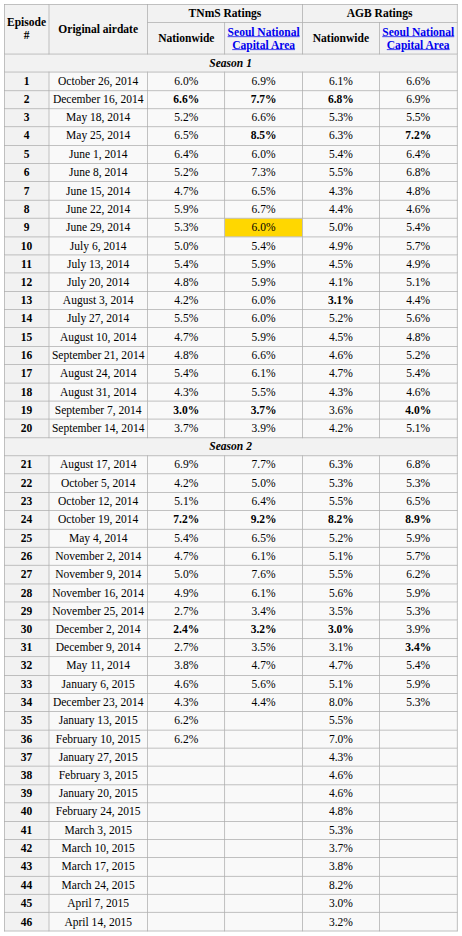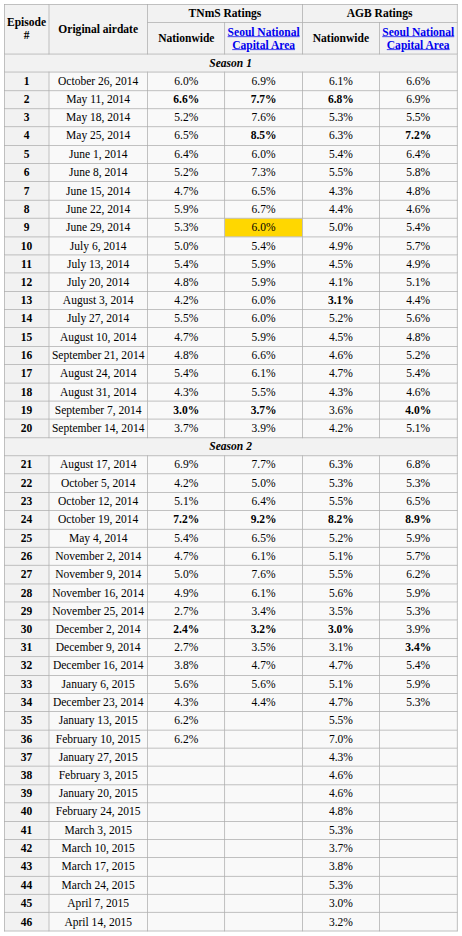 <table class="wikitable" style="text-align:center">
 <tr>
 <th rowspan="2" width=40>Episode #</th>
 <th rowspan="2" width=130>Original airdate</th>
 <th colspan="2">TNmS Ratings</th>
 <th colspan="2">AGB Ratings</th>
 </tr>
 <tr>
 <th width=100>Nationwide</th>
 <th width=100><a href='#'>Seoul National Capital Area</a></th>
 <th width=100>Nationwide</th>
 <th width=100><a href='#'>Seoul National Capital Area</a></th>
 </tr>
 <tr>
 <th colspan="6"><em>Season 1</em></th>
 </tr>
 <tr>
 <th>1</th>
 <td>October 26, 2014</td>
 <td>6.0%</td>
 <td>6.9%</td>
 <td>6.1%</td>
 <td>6.6%</td>
 </tr>
 <tr>
 <th>2</th>
-<td>December 16, 2014</td>
+<td>May 11, 2014</td>
 <td><span><strong>6.6%</strong></span></td>
 <td><span><strong>7.7%</strong></span></td>
 <td><span><strong>6.8%</strong></span></td>
 <td>6.9%</td>
 </tr>
 <tr>
 <th>3</th>
 <td>May 18, 2014</td>
 <td>5.2%</td>
-<td>6.6%</td>
+<td>7.6%</td>
 <td>5.3%</td>
 <td>5.5%</td>
 </tr>
 <tr>
 <th>4</th>
 <td>May 25, 2014</td>
 <td>6.5%</td>
 <td><strong>8.5%</strong></td>
 <td>6.3%</td>
 <td><span><strong>7.2%</strong></span></td>
 </tr>
 <tr>
 <th>5</th>
 <td>June 1, 2014</td>
 <td>6.4%</td>
 <td>6.0%</td>
 <td>5.4%</td>
 <td>6.4%</td>
 </tr>
 <tr>
 <th>6</th>
 <td>June 8, 2014</td>
 <td>5.2%</td>
 <td>7.3%</td>
 <td>5.5%</td>
-<td>6.8%</td>
+<td>5.8%</td>
 </tr>
 <tr>
 <th>7</th>
 <td>June 15, 2014</td>
 <td>4.7%</td>
 <td>6.5%</td>
 <td>4.3%</td>
 <td>4.8%</td>
 </tr>
 <tr>
 <th>8</th>
 <td>June 22, 2014</td>
 <td>5.9%</td>
 <td>6.7%</td>
 <td>4.4%</td>
 <td>4.6%</td>
 </tr>
 <tr>
 <th>9</th>
 <td>June 29, 2014</td>
 <td>5.3%</td>
 <td style="background: gold;">6.0%</td>
 <td>5.0%</td>
 <td>5.4%</td>
 </tr>
 <tr>
 <th>10</th>
 <td>July 6, 2014</td>
 <td>5.0%</td>
 <td>5.4%</td>
 <td>4.9%</td>
 <td>5.7%</td>
 </tr>
 <tr>
 <th>11</th>
 <td>July 13, 2014</td>
 <td>5.4%</td>
 <td>5.9%</td>
 <td>4.5%</td>
 <td>4.9%</td>
 </tr>
 <tr>
 <th>12</th>
 <td>July 20, 2014</td>
 <td>4.8%</td>
 <td>5.9%</td>
 <td>4.1%</td>
 <td>5.1%</td>
 </tr>
 <tr>
 <th>13</th>
 <td>August 3, 2014</td>
 <td>4.2%</td>
 <td>6.0%</td>
 <td><span><strong>3.1%</strong></span></td>
 <td>4.4%</td>
 </tr>
 <tr>
 <th>14</th>
 <td>July 27, 2014</td>
 <td>5.5%</td>
 <td>6.0%</td>
 <td>5.2%</td>
 <td>5.6%</td>
 </tr>
 <tr>
 <th>15</th>
 <td>August 10, 2014</td>
 <td>4.7%</td>
 <td>5.9%</td>
 <td>4.5%</td>
 <td>4.8%</td>
 </tr>
 <tr>
 <th>16</th>
 <td>September 21, 2014</td>
 <td>4.8%</td>
 <td>6.6%</td>
 <td>4.6%</td>
 <td>5.2%</td>
 </tr>
 <tr>
 <th>17</th>
 <td>August 24, 2014</td>
 <td>5.4%</td>
 <td>6.1%</td>
 <td>4.7%</td>
 <td>5.4%</td>
 </tr>
 <tr>
 <th>18</th>
 <td>August 31, 2014</td>
 <td>4.3%</td>
 <td>5.5%</td>
 <td>4.3%</td>
 <td>4.6%</td>
 </tr>
 <tr>
 <th>19</th>
 <td>September 7, 2014</td>
 <td><span><strong>3.0%</strong></span></td>
 <td><span><strong>3.7%</strong></span></td>
 <td>3.6%</td>
 <td><span><strong>4.0%</strong></span></td>
 </tr>
 <tr>
 <th>20</th>
 <td>September 14, 2014</td>
 <td>3.7%</td>
 <td>3.9%</td>
 <td>4.2%</td>
 <td>5.1%</td>
 </tr>
 <tr>
 <th colspan="6"><em>Season 2</em></th>
 </tr>
 <tr>
 <th>21</th>
 <td>August 17, 2014</td>
 <td>6.9%</td>
 <td>7.7%</td>
 <td>6.3%</td>
 <td>6.8%</td>
 </tr>
 <tr>
 <th>22</th>
 <td>October 5, 2014</td>
 <td>4.2%</td>
 <td>5.0%</td>
 <td>5.3%</td>
 <td>5.3%</td>
 </tr>
 <tr>
 <th>23</th>
 <td>October 12, 2014</td>
 <td>5.1%</td>
 <td>6.4%</td>
 <td>5.5%</td>
 <td>6.5%</td>
 </tr>
 <tr>
 <th>24</th>
 <td>October 19, 2014</td>
 <td><span><strong>7.2%</strong></span></td>
 <td><span><strong>9.2%</strong></span></td>
 <td><span><strong>8.2%</strong></span></td>
 <td><span><strong>8.9%</strong></span></td>
 </tr>
 <tr>
 <th>25</th>
 <td>May 4, 2014</td>
 <td>5.4%</td>
 <td>6.5%</td>
 <td>5.2%</td>
 <td>5.9%</td>
 </tr>
 <tr>
 <th>26</th>
 <td>November 2, 2014</td>
 <td>4.7%</td>
 <td>6.1%</td>
 <td>5.1%</td>
 <td>5.7%</td>
 </tr>
 <tr>
 <th>27</th>
 <td>November 9, 2014</td>
 <td>5.0%</td>
 <td>7.6%</td>
 <td>5.5%</td>
 <td>6.2%</td>
 </tr>
 <tr>
 <th>28</th>
 <td>November 16, 2014</td>
 <td>4.9%</td>
 <td>6.1%</td>
 <td>5.6%</td>
 <td>5.9%</td>
 </tr>
 <tr>
 <th>29</th>
 <td>November 25, 2014</td>
 <td>2.7%</td>
 <td>3.4%</td>
 <td>3.5%</td>
 <td>5.3%</td>
 </tr>
 <tr>
 <th>30</th>
 <td>December 2, 2014</td>
 <td><span><strong>2.4%</strong></span></td>
 <td><span><strong>3.2%</strong></span></td>
 <td><span><strong>3.0%</strong></span></td>
 <td>3.9%</td>
 </tr>
 <tr>
 <th>31</th>
 <td>December 9, 2014</td>
 <td>2.7%</td>
 <td>3.5%</td>
 <td>3.1%</td>
 <td><span><strong>3.4%</strong></span></td>
 </tr>
 <tr>
 <th>32</th>
-<td>May 11, 2014</td>
+<td>December 16, 2014</td>
 <td>3.8%</td>
 <td>4.7%</td>
 <td>4.7%</td>
 <td>5.4%</td>
 </tr>
 <tr>
 <th>33</th>
 <td>January 6, 2015</td>
-<td>4.6%</td>
+<td>5.6%</td>
 <td>5.6%</td>
 <td>5.1%</td>
 <td>5.9%</td>
 </tr>
 <tr>
 <th>34</th>
 <td>December 23, 2014</td>
 <td>4.3%</td>
 <td>4.4%</td>
-<td>8.0%</td>
+<td>4.7%</td>
 <td>5.3%</td>
 </tr>
 <tr>
 <th>35</th>
 <td>January 13, 2015</td>
 <td>6.2%</td>
 <td></td>
 <td>5.5%</td>
 <td></td>
 </tr>
 <tr>
 <th>36</th>
 <td>February 10, 2015</td>
 <td>6.2%</td>
 <td></td>
 <td>7.0%</td>
 <td></td>
 </tr>
 <tr>
 <th>37</th>
 <td>January 27, 2015</td>
 <td></td>
 <td></td>
 <td>4.3%</td>
 <td></td>
 </tr>
 <tr>
 <th>38</th>
 <td>February 3, 2015</td>
 <td></td>
 <td></td>
 <td>4.6%</td>
 <td></td>
 </tr>
 <tr>
 <th>39</th>
 <td>January 20, 2015</td>
 <td></td>
 <td></td>
 <td>4.6%</td>
 <td></td>
 </tr>
 <tr>
 <th>40</th>
 <td>February 24, 2015</td>
 <td></td>
 <td></td>
 <td>4.8%</td>
 <td></td>
 </tr>
 <tr>
 <th>41</th>
 <td>March 3, 2015</td>
 <td></td>
 <td></td>
 <td>5.3%</td>
 <td></td>
 </tr>
 <tr>
 <th>42</th>
 <td>March 10, 2015</td>
 <td></td>
 <td></td>
 <td>3.7%</td>
 <td></td>
 </tr>
 <tr>
 <th>43</th>
 <td>March 17, 2015</td>
 <td></td>
 <td></td>
 <td>3.8%</td>
 <td></td>
 </tr>
 <tr>
 <th>44</th>
 <td>March 24, 2015</td>
 <td></td>
 <td></td>
-<td>8.2%</td>
+<td>5.3%</td>
 <td></td>
 </tr>
 <tr>
 <th>45</th>
 <td>April 7, 2015</td>
 <td></td>
 <td></td>
 <td>3.0%</td>
 <td></td>
 </tr>
 <tr>
 <th>46</th>
 <td>April 14, 2015</td>
 <td></td>
 <td></td>
 <td>3.2%</td>
 <td></td>
 </tr>
 </table>
